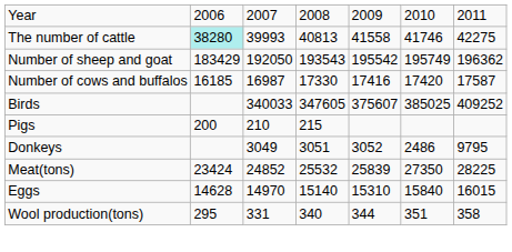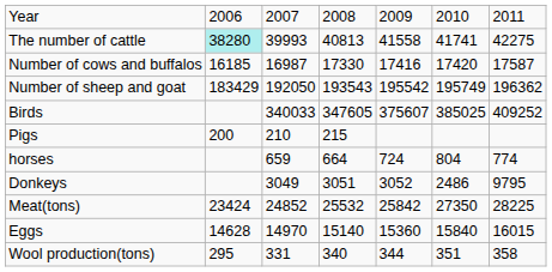 <table class="wikitable">
 <tr>
 <td>Year</td>
 <td>2006</td>
 <td>2007</td>
 <td>2008</td>
 <td>2009</td>
 <td>2010</td>
 <td>2011</td>
 </tr>
 <tr>
 <td>The number of cattle</td>
 <td style="background: paleturquoise;">38280</td>
 <td>39993</td>
 <td>40813</td>
 <td>41558</td>
-<td>41746</td>
+<td>41741</td>
 <td>42275</td>
+</tr>
+<tr>
+<td>Number of cows and buffalos</td>
+<td>16185</td>
+<td>16987</td>
+<td>17330</td>
+<td>17416</td>
+<td>17420</td>
+<td>17587</td>
 </tr>
 <tr>
 <td>Number of sheep and goat</td>
 <td>183429</td>
 <td>192050</td>
 <td>193543</td>
 <td>195542</td>
 <td>195749</td>
 <td>196362</td>
-</tr>
-<tr>
-<td>Number of cows and buffalos</td>
-<td>16185</td>
-<td>16987</td>
-<td>17330</td>
-<td>17416</td>
-<td>17420</td>
-<td>17587</td>
 </tr>
 <tr>
 <td>Birds</td>
 <td></td>
 <td>340033</td>
 <td>347605</td>
 <td>375607</td>
 <td>385025</td>
 <td>409252</td>
 </tr>
 <tr>
 <td>Pigs</td>
 <td>200</td>
 <td>210</td>
 <td>215</td>
 <td></td>
 <td></td>
 <td></td>
 </tr>
 <tr>
+<td>horses</td>
+<td></td>
+<td>659</td>
+<td>664</td>
+<td>724</td>
+<td>804</td>
+<td>774</td>
+</tr>
+<tr>
 <td>Donkeys</td>
 <td></td>
 <td>3049</td>
 <td>3051</td>
 <td>3052</td>
 <td>2486</td>
 <td>9795</td>
 </tr>
 <tr>
 <td>Meat(tons)</td>
 <td>23424</td>
 <td>24852</td>
 <td>25532</td>
-<td>25839</td>
+<td>25842</td>
 <td>27350</td>
 <td>28225</td>
 </tr>
 <tr>
 <td>Eggs</td>
 <td>14628</td>
 <td>14970</td>
 <td>15140</td>
-<td>15310</td>
+<td>15360</td>
 <td>15840</td>
 <td>16015</td>
 </tr>
 <tr>
 <td>Wool production(tons)</td>
 <td>295</td>
 <td>331</td>
 <td>340</td>
 <td>344</td>
 <td>351</td>
 <td>358</td>
 </tr>
 </table>
